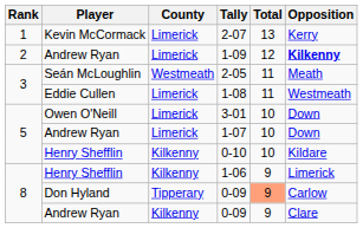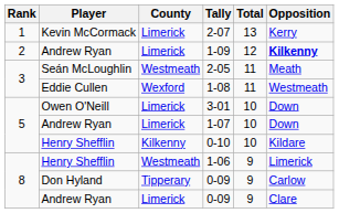 <table class="wikitable">
 <tr>
 <th>Rank</th>
 <th>Player</th>
 <th>County</th>
 <th>Tally</th>
 <th>Total</th>
 <th>Opposition</th>
 </tr>
 <tr>
 <td rowspan=1 align=center>1</td>
 <td>Kevin McCormack</td>
 <td><a href='#'>Limerick</a></td>
 <td align=center>2-07</td>
 <td align=center>13</td>
 <td><a href='#'>Kerry</a></td>
 </tr>
 <tr>
 <td rowspan=1 align=center>2</td>
 <td>Andrew Ryan</td>
 <td><a href='#'>Limerick</a></td>
 <td align=center>1-09</td>
 <td align=center>12</td>
 <td><strong><a href='#'>Kilkenny</a></strong></td>
 </tr>
 <tr>
 <td rowspan=2 align=center>3</td>
 <td>Seán McLoughlin</td>
 <td><a href='#'>Westmeath</a></td>
 <td align=center>2-05</td>
 <td align=center>11</td>
 <td><a href='#'>Meath</a></td>
 </tr>
 <tr>
 <td>Eddie Cullen</td>
-<td><a href='#'>Limerick</a></td>
+<td><a href='#'>Wexford</a></td>
 <td align=center>1-08</td>
 <td align=center>11</td>
 <td><a href='#'>Westmeath</a></td>
 </tr>
 <tr>
 <td rowspan=3 align=center>5</td>
 <td>Owen O'Neill</td>
 <td><a href='#'>Limerick</a></td>
 <td align=center>3-01</td>
 <td align=center>10</td>
 <td><a href='#'>Down</a></td>
 </tr>
 <tr>
 <td>Andrew Ryan</td>
 <td><a href='#'>Limerick</a></td>
 <td align=center>1-07</td>
 <td align=center>10</td>
 <td><a href='#'>Down</a></td>
 </tr>
 <tr>
 <td><a href='#'>Henry Shefflin</a></td>
 <td><a href='#'>Kilkenny</a></td>
 <td align=center>0-10</td>
 <td align=center>10</td>
 <td><a href='#'>Kildare</a></td>
 </tr>
 <tr>
 <td rowspan=3 align=center>8</td>
 <td><a href='#'>Henry Shefflin</a></td>
-<td><a href='#'>Kilkenny</a></td>
+<td><a href='#'>Westmeath</a></td>
 <td align=center>1-06</td>
 <td align=center>9</td>
 <td><a href='#'>Limerick</a></td>
 </tr>
 <tr>
 <td>Don Hyland</td>
 <td><a href='#'>Tipperary</a></td>
 <td align=center>0-09</td>
-<td align=center style="background: lightsalmon;">9</td>
+<td align=center>9</td>
 <td><a href='#'>Carlow</a></td>
 </tr>
 <tr>
 <td>Andrew Ryan</td>
-<td><a href='#'>Kilkenny</a></td>
+<td><a href='#'>Limerick</a></td>
 <td align=center>0-09</td>
 <td align=center>9</td>
 <td><a href='#'>Clare</a></td>
 </tr>
 </table>
